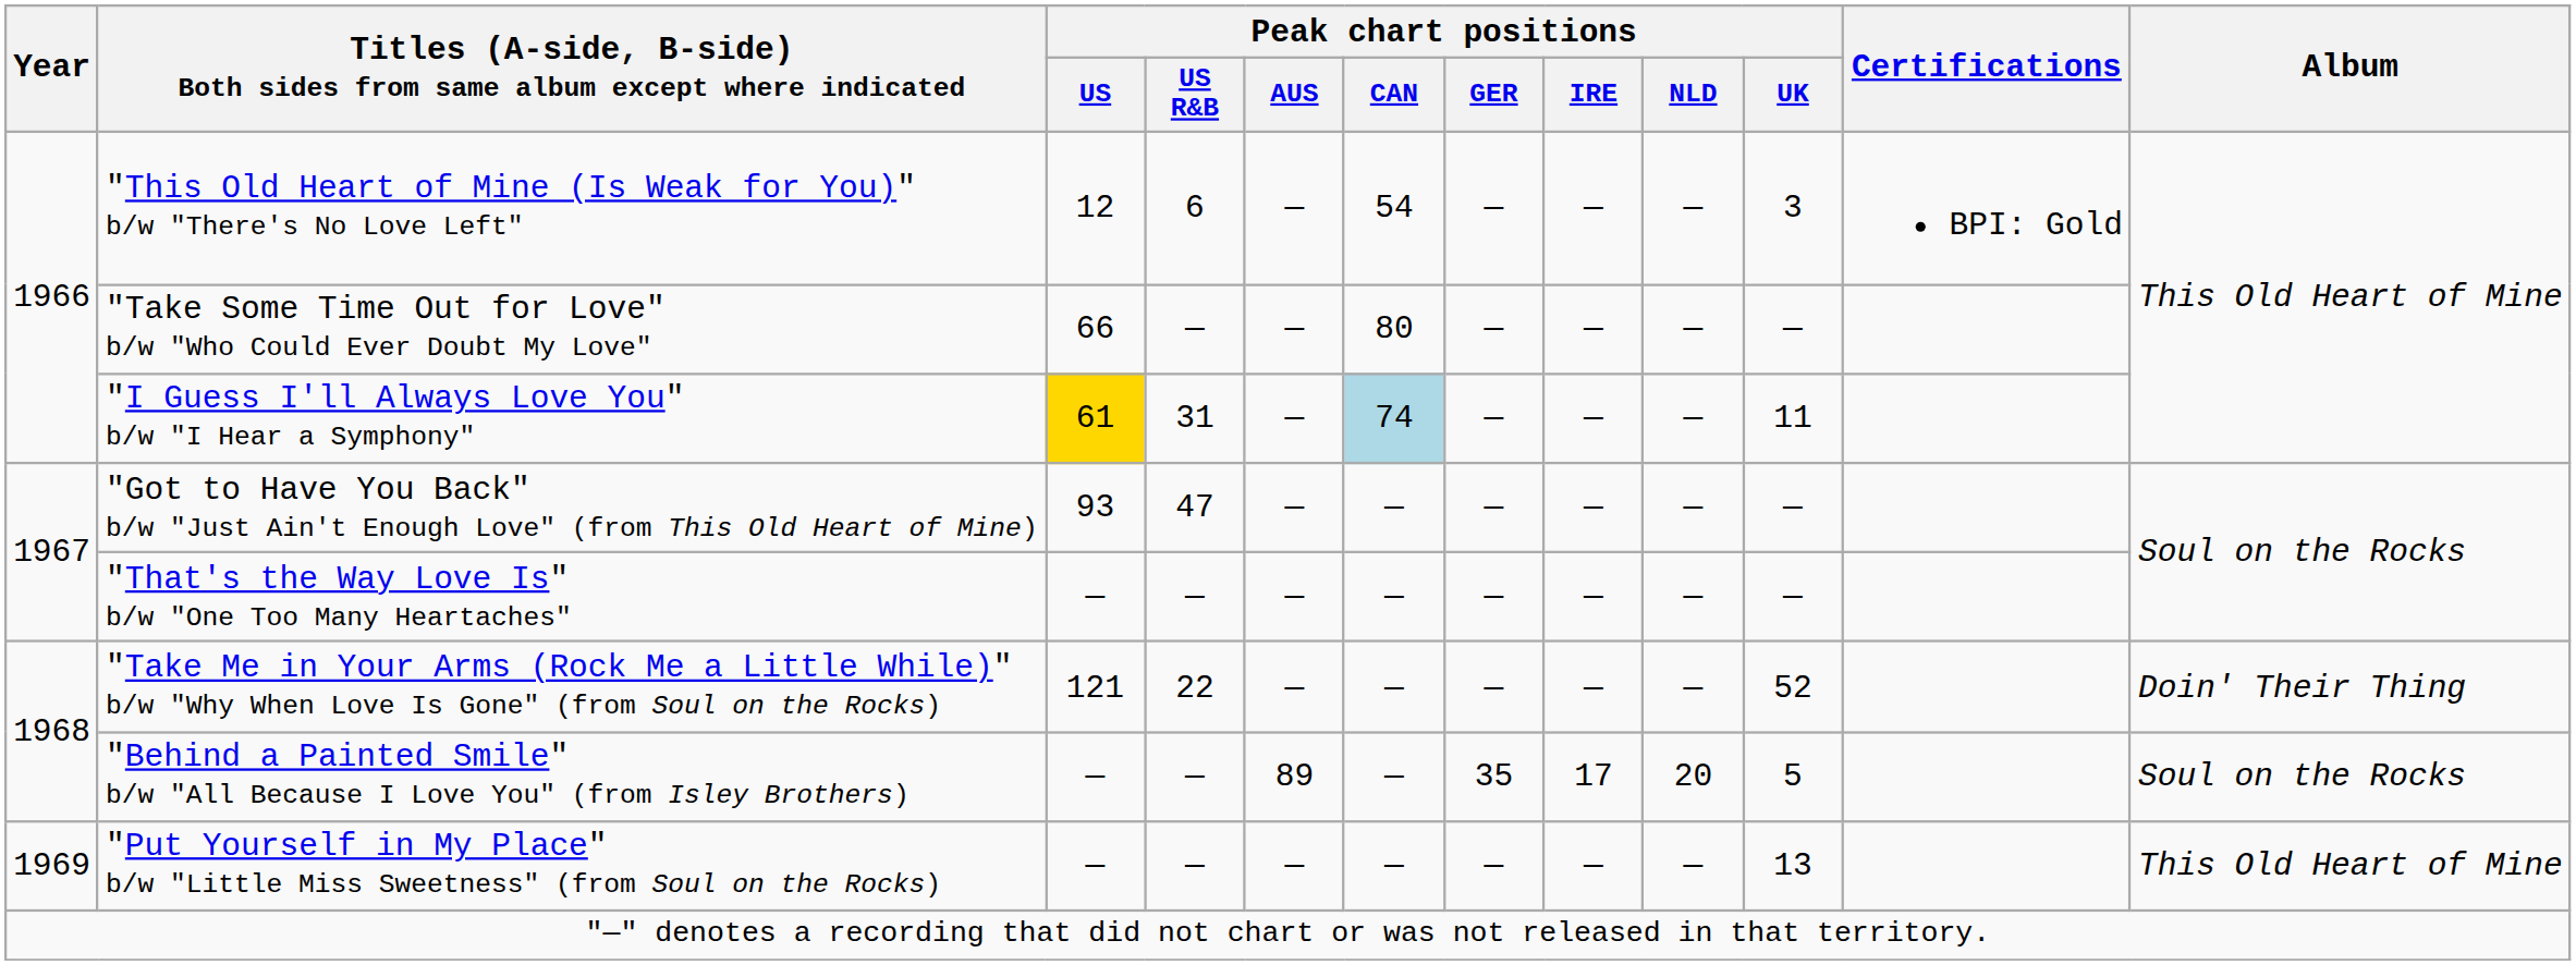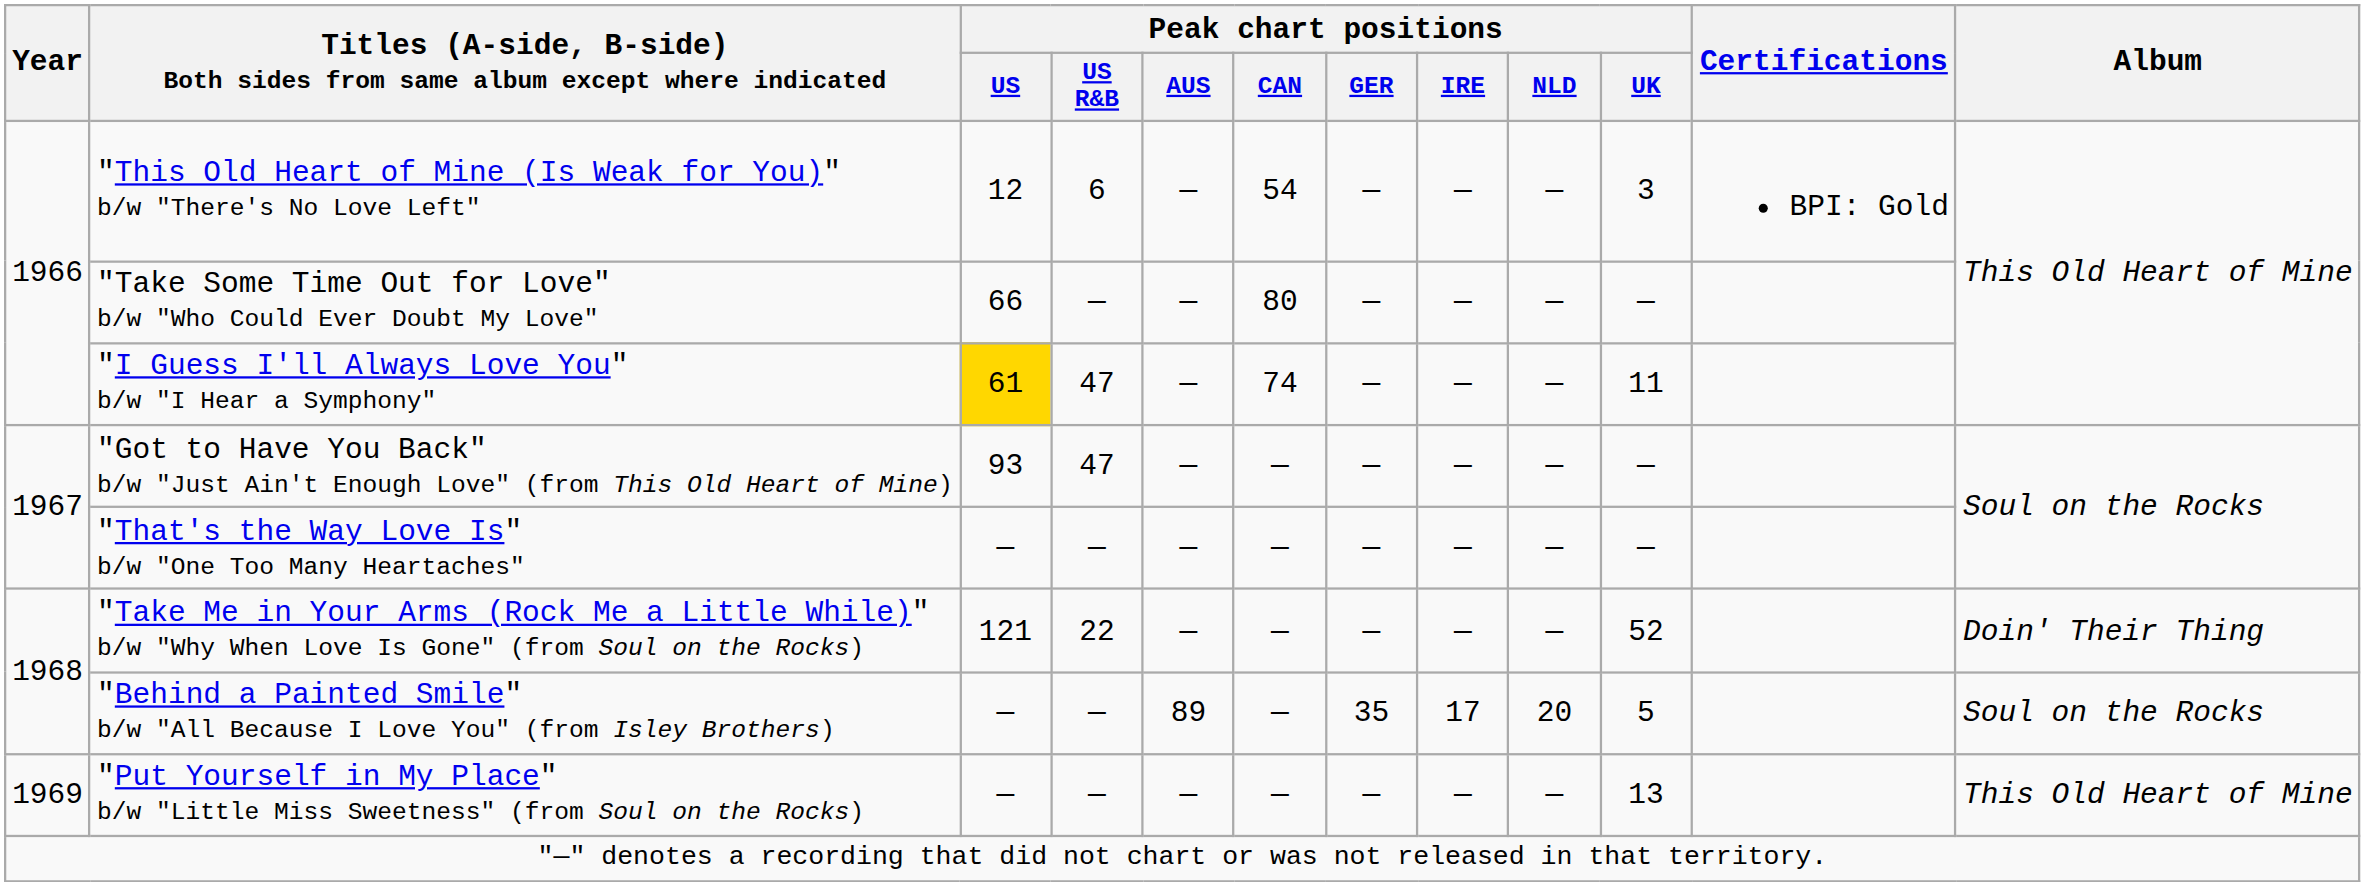 <table class="wikitable" style="text-align:center;">
 <tr>
 <th rowspan="2">Year</th>
 <th rowspan="2">Titles (A-side, B-side)<br><small>Both sides from same album except where indicated</small></th>
 <th colspan="8">Peak chart positions</th>
 <th rowspan="2"><a href='#'>Certifications</a></th>
 <th rowspan="2">Album</th>
 </tr>
 <tr style="font-size:smaller;">
 <th width="35"><a href='#'>US</a><br></th>
 <th width="35"><a href='#'>US<br>R&B</a><br></th>
 <th width="35"><a href='#'>AUS</a><br></th>
 <th width="35"><a href='#'>CAN</a><br></th>
 <th width="35"><a href='#'>GER</a><br></th>
 <th width="35"><a href='#'>IRE</a><br></th>
 <th width="35"><a href='#'>NLD</a><br></th>
 <th width="35"><a href='#'>UK</a><br></th>
 </tr>
 <tr>
 <td rowspan="3">1966</td>
 <td align="left">"<a href='#'>This Old Heart of Mine (Is Weak for You)</a>"<br><small>b/w "There's No Love Left" </small></td>
 <td>12</td>
 <td>6</td>
 <td>—</td>
 <td>54</td>
 <td>—</td>
 <td>—</td>
 <td>—</td>
 <td>3</td>
 <td align=left><br><ul><li>BPI: Gold</li></ul></td>
 <td align="left" rowspan="3"><em>This Old Heart of Mine</em></td>
 </tr>
 <tr>
 <td align="left">"Take Some Time Out for Love"<br><small>b/w "Who Could Ever Doubt My Love"</small></td>
 <td>66</td>
 <td>—</td>
 <td>—</td>
 <td>80</td>
 <td>—</td>
 <td>—</td>
 <td>—</td>
 <td>—</td>
 <td align=left></td>
 </tr>
 <tr>
 <td align="left">"<a href='#'>I Guess I'll Always Love You</a>"<br><small>b/w "I Hear a Symphony"</small></td>
 <td style="background: gold;">61</td>
-<td>31</td>
+<td>47</td>
 <td>—</td>
-<td style="background: lightblue;">74</td>
+<td>74</td>
 <td>—</td>
 <td>—</td>
 <td>—</td>
 <td>11</td>
 <td align=left></td>
 </tr>
 <tr>
 <td rowspan="2">1967</td>
 <td align="left">"Got to Have You Back"<br><small>b/w "Just Ain't Enough Love" (from <em>This Old Heart of Mine</em>)</small></td>
 <td>93</td>
 <td>47</td>
 <td>—</td>
 <td>—</td>
 <td>—</td>
 <td>—</td>
 <td>—</td>
 <td>—</td>
 <td align=left></td>
 <td align="left" rowspan="2"><em>Soul on the Rocks</em></td>
 </tr>
 <tr>
 <td align="left">"<a href='#'>That's the Way Love Is</a>"<br><small>b/w "One Too Many Heartaches"</small></td>
 <td>—</td>
 <td>—</td>
 <td>—</td>
 <td>—</td>
 <td>—</td>
 <td>—</td>
 <td>—</td>
 <td>—</td>
 <td align=left></td>
 </tr>
 <tr>
 <td rowspan="2">1968</td>
 <td align="left">"<a href='#'>Take Me in Your Arms (Rock Me a Little While)</a>"<br><small>b/w "Why When Love Is Gone" (from <em>Soul on the Rocks</em>)</small></td>
 <td>121</td>
 <td>22</td>
 <td>—</td>
 <td>—</td>
 <td>—</td>
 <td>—</td>
 <td>—</td>
 <td>52</td>
 <td align=left></td>
 <td align="left"><em>Doin' Their Thing</em></td>
 </tr>
 <tr>
 <td align="left">"<a href='#'>Behind a Painted Smile</a>"<br><small>b/w "All Because I Love You" (from <em>Isley Brothers</em>)</small></td>
 <td>—</td>
 <td>—</td>
 <td>89</td>
 <td>—</td>
 <td>35</td>
 <td>17</td>
 <td>20</td>
 <td>5</td>
 <td align=left></td>
 <td align="left"><em>Soul on the Rocks</em></td>
 </tr>
 <tr>
 <td>1969</td>
 <td align="left">"<a href='#'>Put Yourself in My Place</a>"<br><small>b/w "Little Miss Sweetness" (from <em>Soul on the Rocks</em>)</small></td>
 <td>—</td>
 <td>—</td>
 <td>—</td>
 <td>—</td>
 <td>—</td>
 <td>—</td>
 <td>—</td>
 <td>13</td>
 <td align=left></td>
 <td align="left"><em>This Old Heart of Mine</em></td>
 </tr>
 <tr>
 <td colspan="15" style="font-size:90%">"—" denotes a recording that did not chart or was not released in that territory.</td>
 </tr>
 </table>
